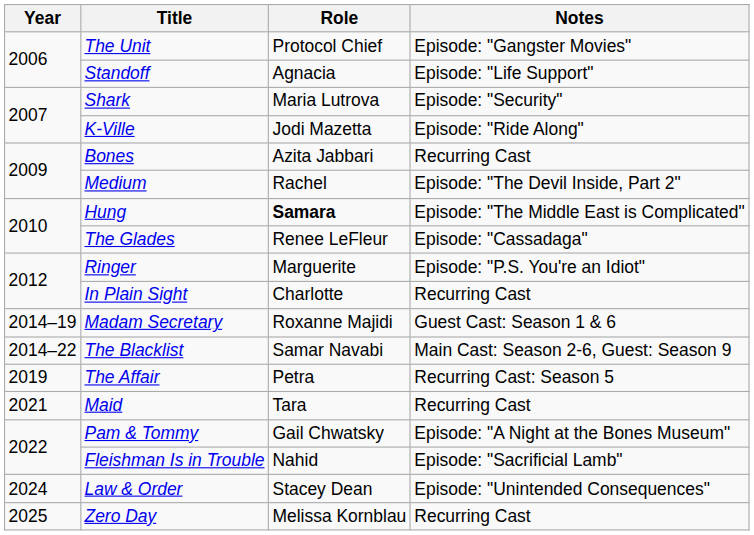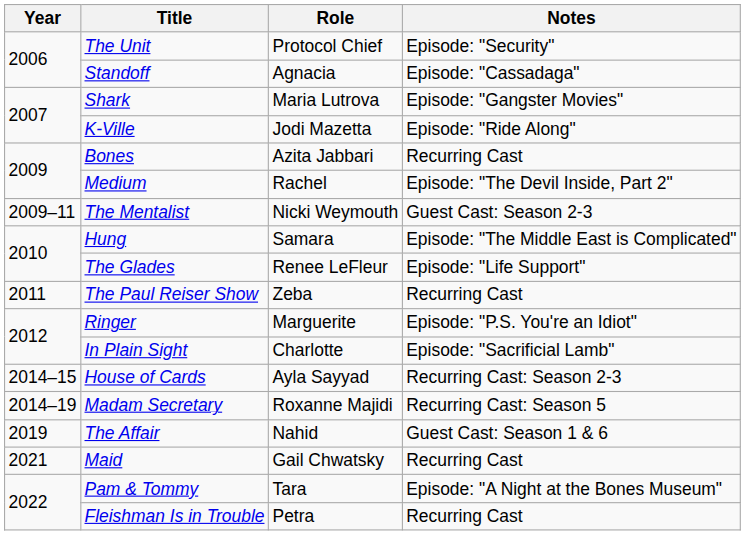 <table class="wikitable sortable">
 <tr>
 <th>Year</th>
 <th>Title</th>
 <th>Role</th>
 <th>Notes</th>
 </tr>
 <tr>
 <td rowspan="2">2006</td>
 <td><em><a href='#'>The Unit</a></em></td>
 <td>Protocol Chief</td>
-<td>Episode: "Gangster Movies"</td>
+<td>Episode: "Security"</td>
 </tr>
 <tr>
 <td><em><a href='#'>Standoff</a></em></td>
 <td>Agnacia</td>
-<td>Episode: "Life Support"</td>
+<td>Episode: "Cassadaga"</td>
 </tr>
 <tr>
 <td rowspan="2">2007</td>
 <td><em><a href='#'>Shark</a></em></td>
 <td>Maria Lutrova</td>
-<td>Episode: "Security"</td>
+<td>Episode: "Gangster Movies"</td>
 </tr>
 <tr>
 <td><em><a href='#'>K-Ville</a></em></td>
 <td>Jodi Mazetta</td>
 <td>Episode: "Ride Along"</td>
 </tr>
 <tr>
 <td rowspan="2">2009</td>
 <td><em><a href='#'>Bones</a></em></td>
 <td>Azita Jabbari</td>
 <td>Recurring Cast</td>
 </tr>
 <tr>
 <td><em><a href='#'>Medium</a></em></td>
 <td>Rachel</td>
 <td>Episode: "The Devil Inside, Part 2"</td>
 </tr>
 <tr>
+<td>2009–11</td>
+<td><em><a href='#'>The Mentalist</a></em></td>
+<td>Nicki Weymouth</td>
+<td>Guest Cast: Season 2-3</td>
+</tr>
+<tr>
 <td rowspan="2">2010</td>
 <td><em><a href='#'>Hung</a></em></td>
-<td><strong>Samara</strong></td>
+<td>Samara</td>
 <td>Episode: "The Middle East is Complicated"</td>
 </tr>
 <tr>
 <td><em><a href='#'>The Glades</a></em></td>
 <td>Renee LeFleur</td>
-<td>Episode: "Cassadaga"</td>
+<td>Episode: "Life Support"</td>
+</tr>
+<tr>
+<td>2011</td>
+<td><em><a href='#'>The Paul Reiser Show</a></em></td>
+<td>Zeba</td>
+<td>Recurring Cast</td>
 </tr>
 <tr>
 <td rowspan="2">2012</td>
 <td><em><a href='#'>Ringer</a></em></td>
 <td>Marguerite</td>
 <td>Episode: "P.S. You're an Idiot"</td>
 </tr>
 <tr>
 <td><em><a href='#'>In Plain Sight</a></em></td>
 <td>Charlotte</td>
-<td>Recurring Cast</td>
+<td>Episode: "Sacrificial Lamb"</td>
+</tr>
+<tr>
+<td>2014–15</td>
+<td><em><a href='#'>House of Cards</a></em></td>
+<td>Ayla Sayyad</td>
+<td>Recurring Cast: Season 2-3</td>
 </tr>
 <tr>
 <td>2014–19</td>
 <td><em><a href='#'>Madam Secretary</a></em></td>
 <td>Roxanne Majidi</td>
-<td>Guest Cast: Season 1 & 6</td>
-</tr>
-<tr>
-<td>2014–22</td>
-<td><em><a href='#'>The Blacklist</a></em></td>
-<td>Samar Navabi</td>
-<td>Main Cast: Season 2-6, Guest: Season 9</td>
+<td>Recurring Cast: Season 5</td>
 </tr>
 <tr>
 <td>2019</td>
 <td><em><a href='#'>The Affair</a></em></td>
-<td>Petra</td>
-<td>Recurring Cast: Season 5</td>
+<td>Nahid</td>
+<td>Guest Cast: Season 1 & 6</td>
 </tr>
 <tr>
 <td>2021</td>
 <td><em><a href='#'>Maid</a></em></td>
-<td>Tara</td>
+<td>Gail Chwatsky</td>
 <td>Recurring Cast</td>
 </tr>
 <tr>
 <td rowspan="2">2022</td>
 <td><em><a href='#'>Pam & Tommy</a></em></td>
-<td>Gail Chwatsky</td>
+<td>Tara</td>
 <td>Episode: "A Night at the Bones Museum"</td>
 </tr>
 <tr>
 <td><em><a href='#'>Fleishman Is in Trouble</a></em></td>
-<td>Nahid</td>
-<td>Episode: "Sacrificial Lamb"</td>
-</tr>
-<tr>
-<td>2024</td>
-<td><em><a href='#'>Law & Order</a></em></td>
-<td>Stacey Dean</td>
-<td>Episode: "Unintended Consequences"</td>
-</tr>
-<tr>
-<td>2025</td>
-<td><em><a href='#'>Zero Day</a></em></td>
-<td>Melissa Kornblau</td>
+<td>Petra</td>
 <td>Recurring Cast</td>
 </tr>
 </table>
